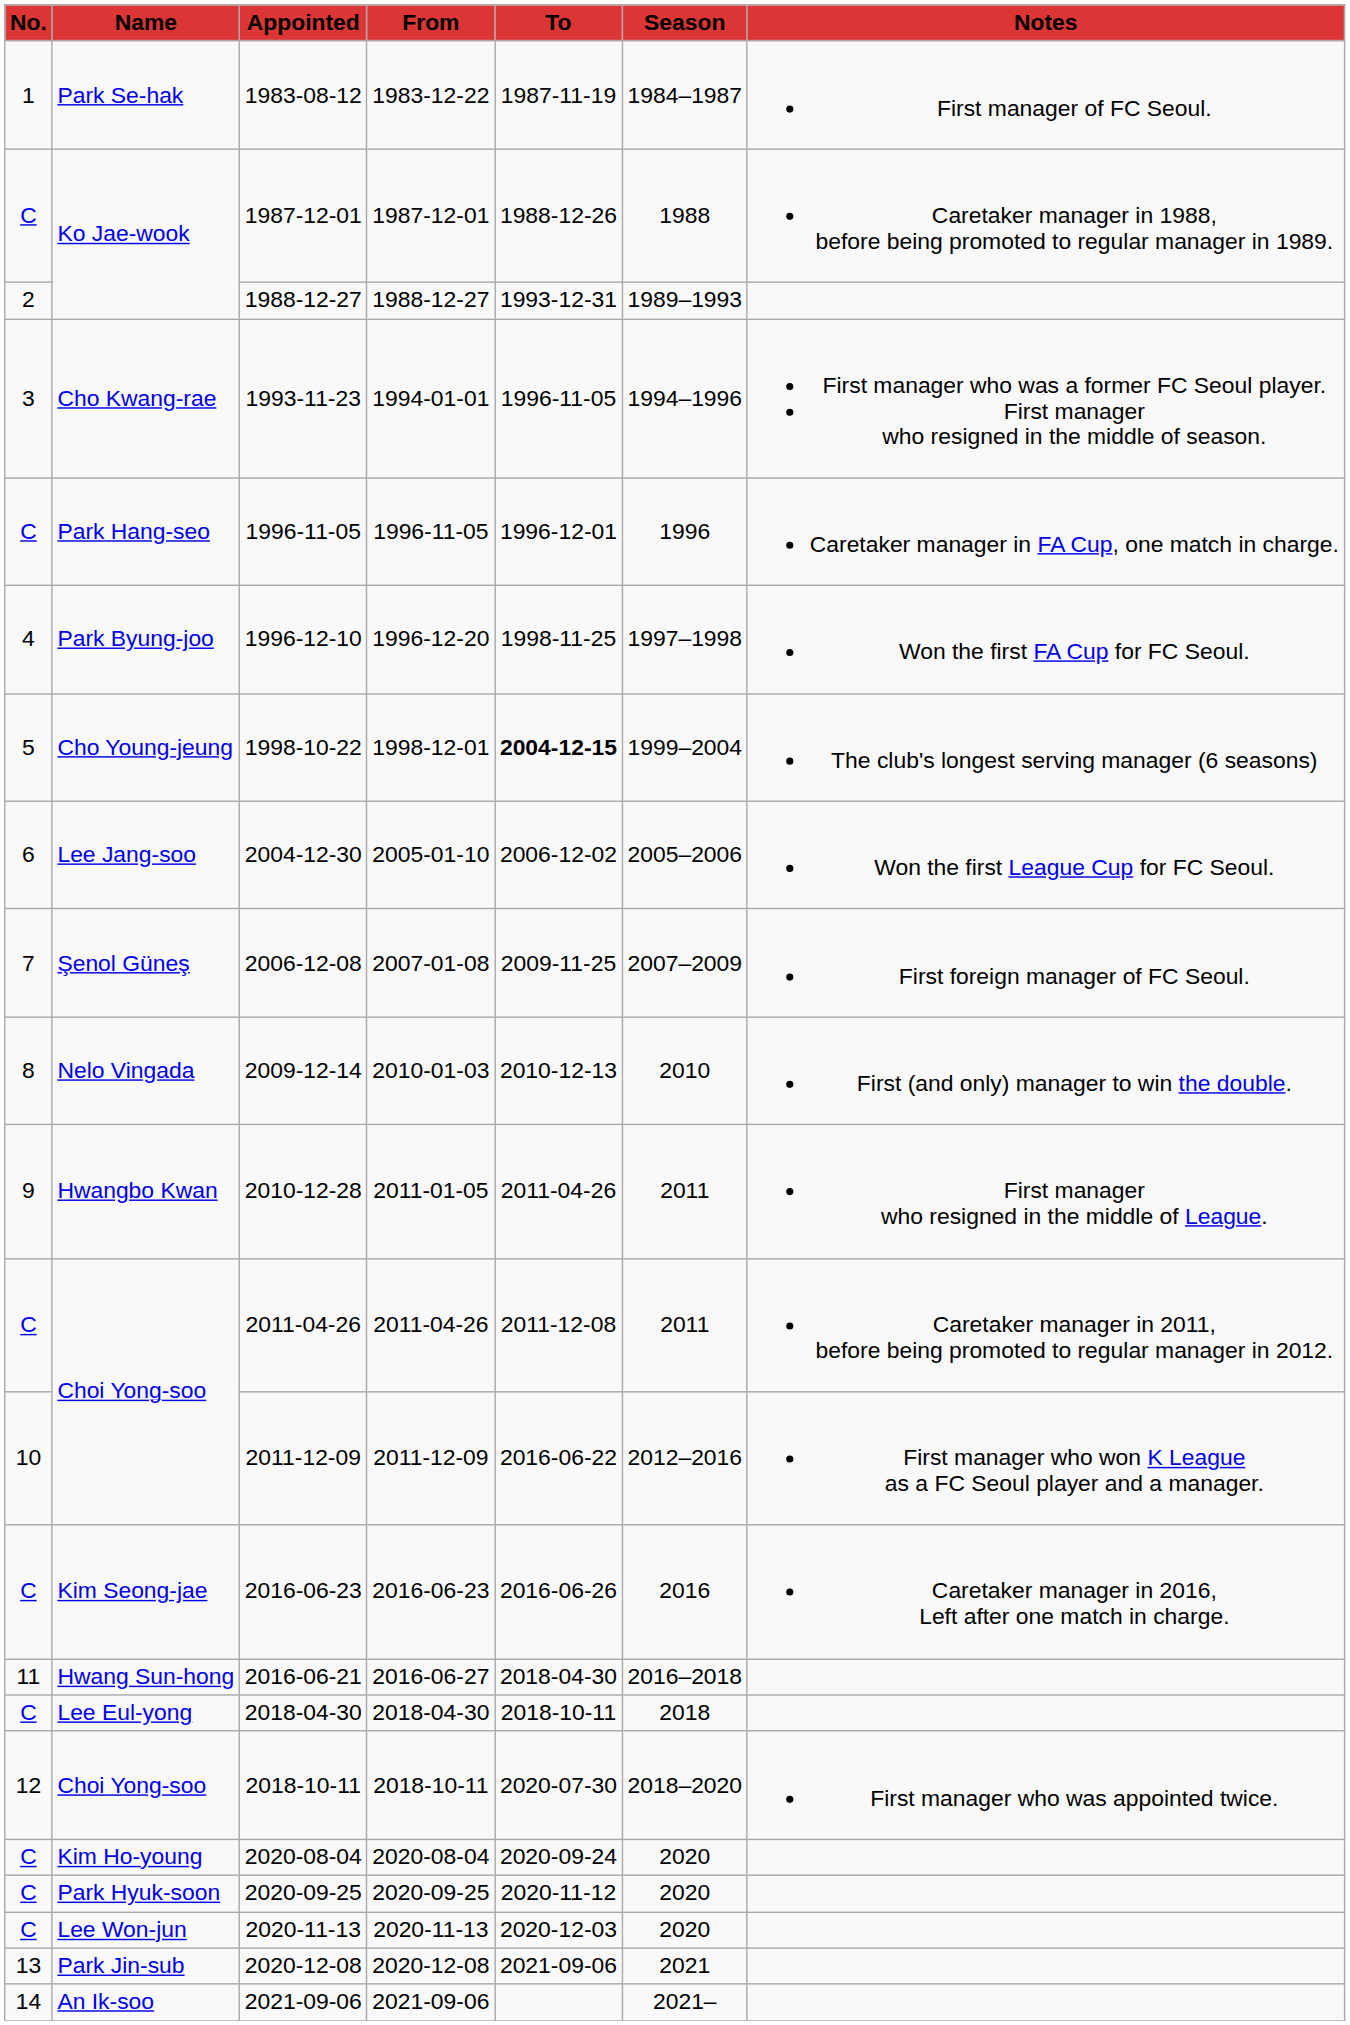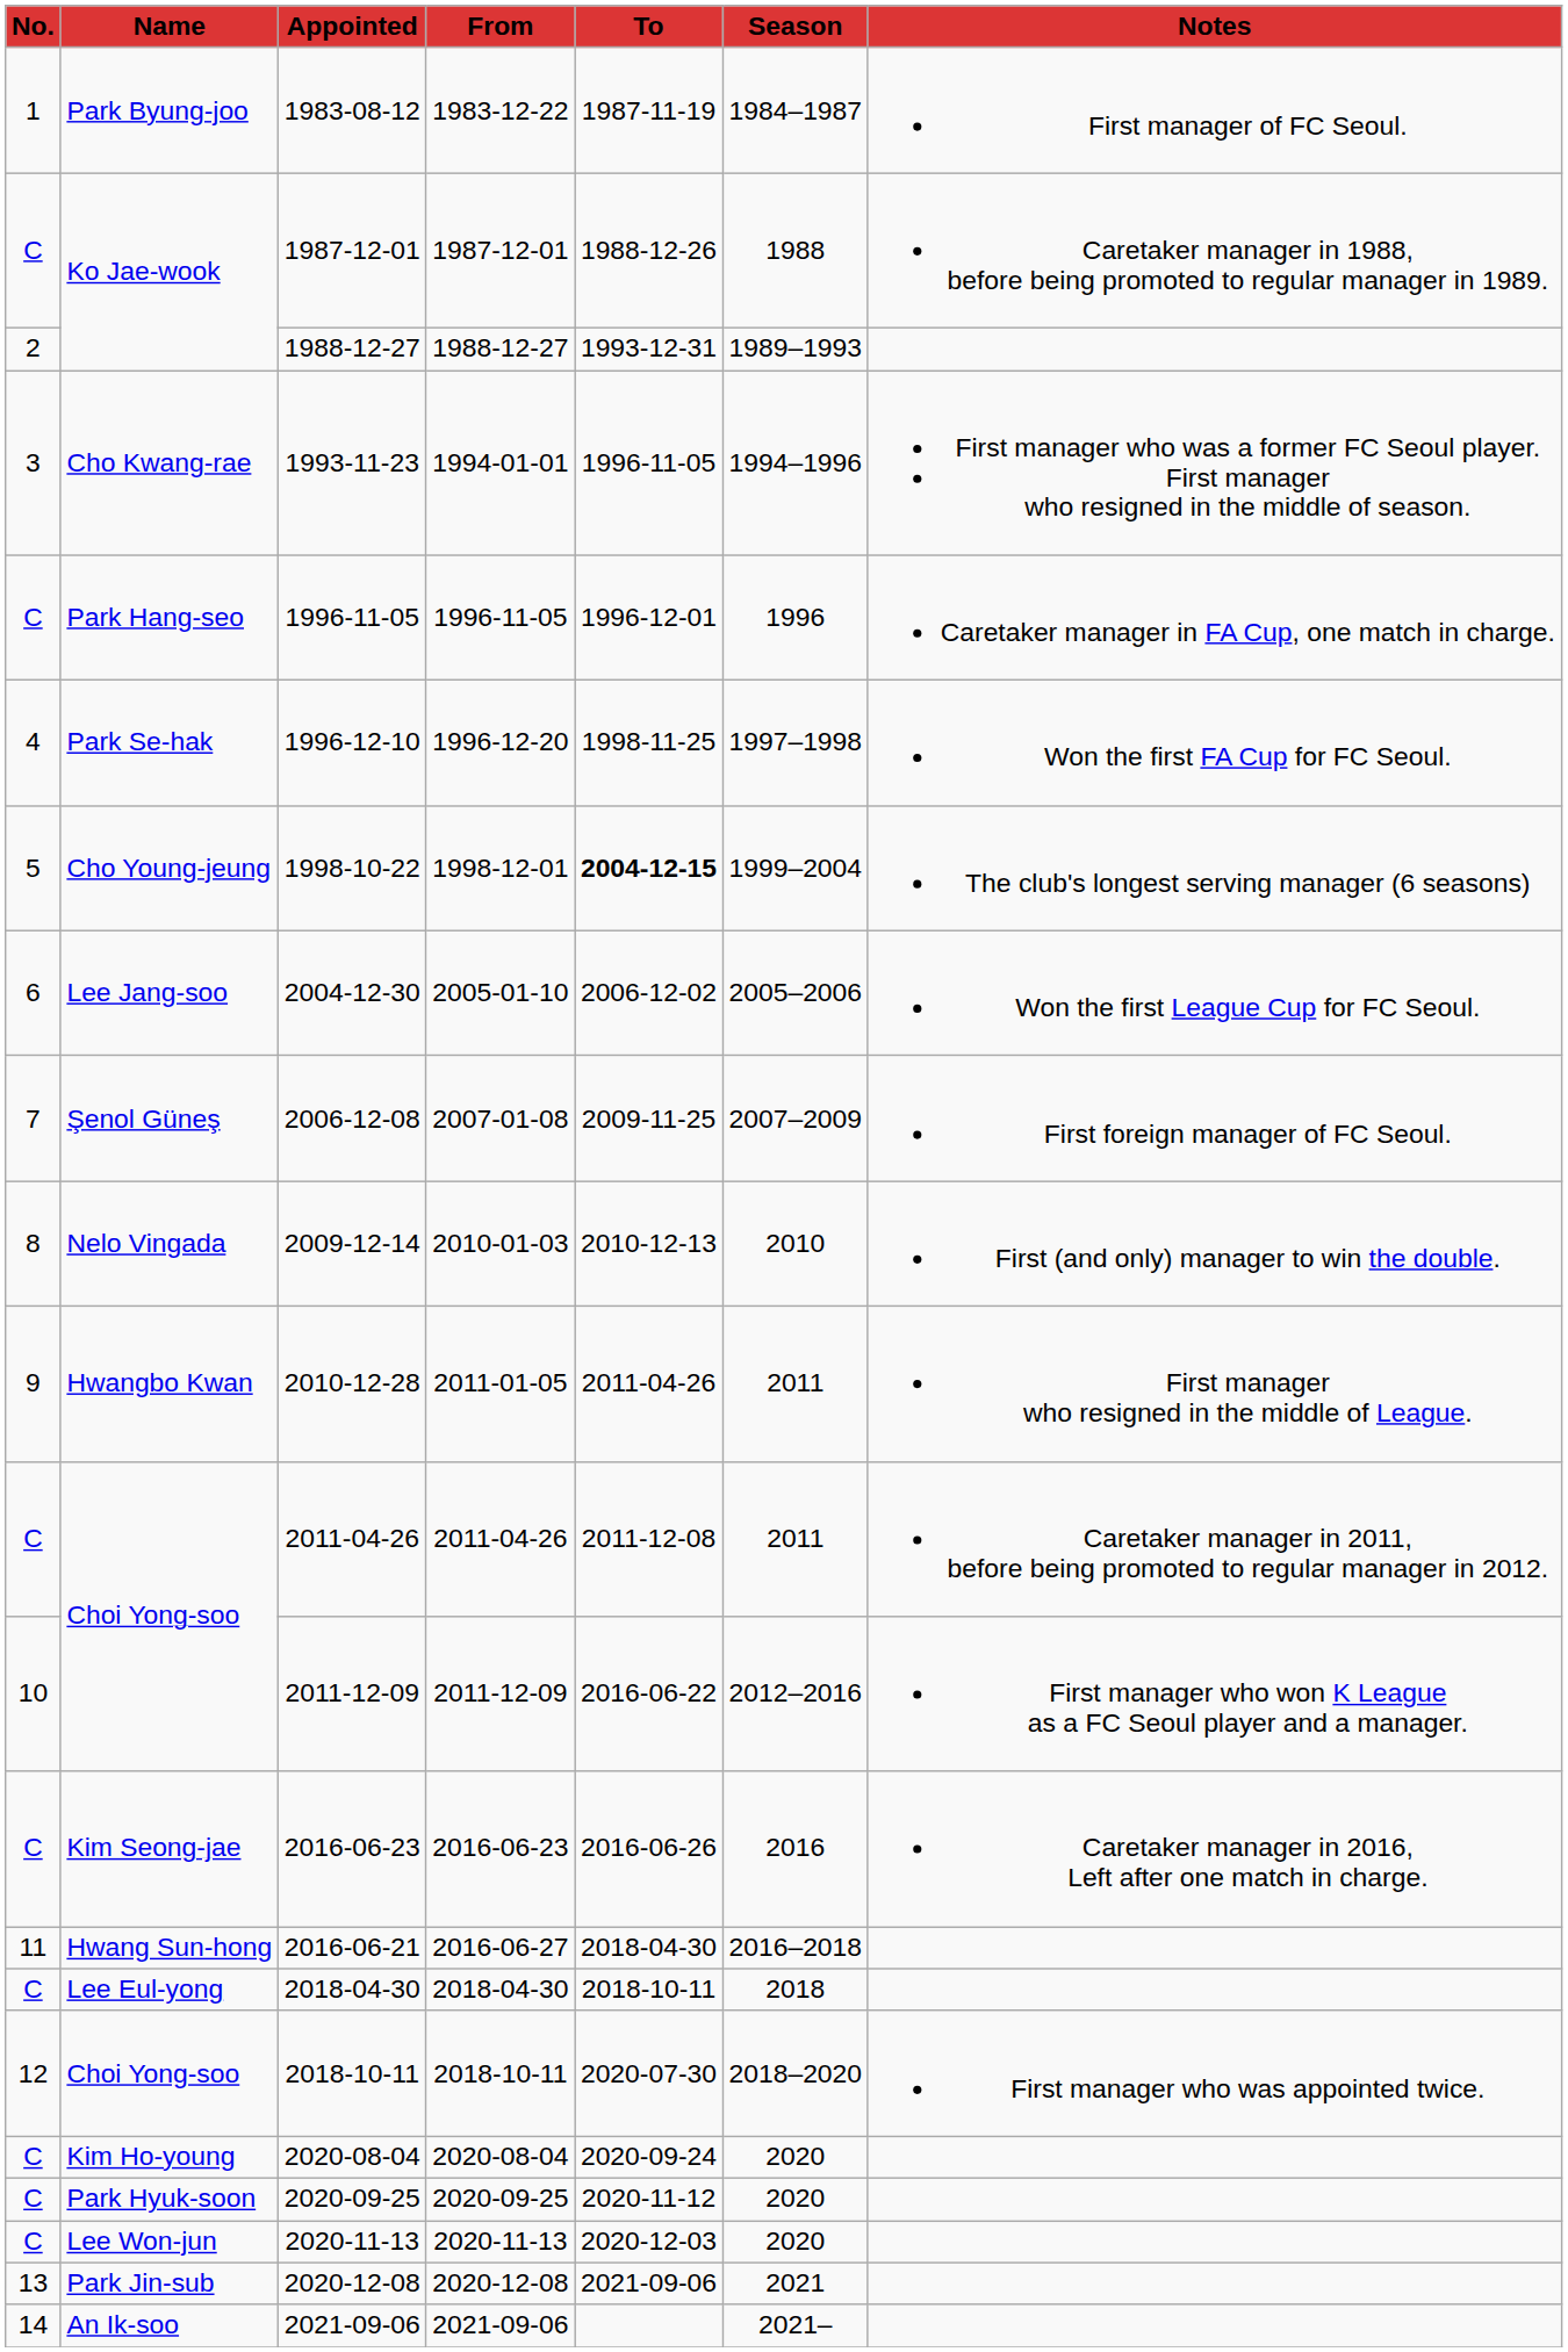 <table class="wikitable sortable" style="text-align:center; font-size:100%;">
 <tr>
 <th style="color:#000000; background:#DC3535;">No.</th>
 <th style="color:#000000; background:#DC3535;">Name</th>
 <th style="color:#000000; background:#DC3535;">Appointed</th>
 <th style="color:#000000; background:#DC3535;">From</th>
 <th style="color:#000000; background:#DC3535;">To</th>
 <th style="color:#000000; background:#DC3535;">Season</th>
 <th style="color:#000000; background:#DC3535;">Notes</th>
 </tr>
 <tr>
 <td>1</td>
-<td align=left> <a href='#'>Park Se-hak</a></td>
+<td align=left> <a href='#'>Park Byung-joo</a></td>
 <td>1983-08-12</td>
 <td>1983-12-22</td>
 <td>1987-11-19</td>
 <td>1984–1987</td>
 <td><br><ul><li>First manager of FC Seoul.</li></ul></td>
 </tr>
 <tr>
 <td><a href='#'>C</a></td>
 <td rowspan="2" align=left> <a href='#'>Ko Jae-wook</a></td>
 <td>1987-12-01</td>
 <td>1987-12-01</td>
 <td>1988-12-26</td>
 <td>1988</td>
 <td><br><ul><li>Caretaker manager in 1988,<br>before being promoted to regular manager in 1989.</li></ul></td>
 </tr>
 <tr>
 <td>2</td>
 <td>1988-12-27</td>
 <td>1988-12-27</td>
 <td>1993-12-31</td>
 <td>1989–1993</td>
 <td></td>
 </tr>
 <tr>
 <td>3</td>
 <td align=left> <a href='#'>Cho Kwang-rae</a></td>
 <td>1993-11-23</td>
 <td>1994-01-01</td>
 <td>1996-11-05</td>
 <td>1994–1996</td>
 <td><br><ul><li>First manager who was a former FC Seoul player.</li><li>First manager<br>who resigned in the middle of season.</li></ul></td>
 </tr>
 <tr>
 <td><a href='#'>C</a></td>
 <td align=left> <a href='#'>Park Hang-seo</a></td>
 <td>1996-11-05</td>
 <td>1996-11-05</td>
 <td>1996-12-01</td>
 <td>1996</td>
 <td><br><ul><li>Caretaker manager in <a href='#'>FA Cup</a>, one match in charge.</li></ul></td>
 </tr>
 <tr>
 <td>4</td>
-<td align=left> <a href='#'>Park Byung-joo</a></td>
+<td align=left> <a href='#'>Park Se-hak</a></td>
 <td>1996-12-10</td>
 <td>1996-12-20</td>
 <td>1998-11-25</td>
 <td>1997–1998</td>
 <td><br><ul><li>Won the first <a href='#'>FA Cup</a> for FC Seoul.</li></ul></td>
 </tr>
 <tr>
 <td>5</td>
 <td align=left> <a href='#'>Cho Young-jeung</a></td>
 <td>1998-10-22</td>
 <td>1998-12-01</td>
 <td><strong>2004-12-15</strong></td>
 <td>1999–2004</td>
 <td><br><ul><li>The club's longest serving manager (6 seasons)</li></ul></td>
 </tr>
 <tr>
 <td>6</td>
 <td align=left> <a href='#'>Lee Jang-soo</a></td>
 <td>2004-12-30</td>
 <td>2005-01-10</td>
 <td>2006-12-02</td>
 <td>2005–2006</td>
 <td><br><ul><li>Won the first <a href='#'>League Cup</a> for FC Seoul.</li></ul></td>
 </tr>
 <tr>
 <td>7</td>
 <td align=left> <a href='#'>Şenol Güneş</a></td>
 <td>2006-12-08</td>
 <td>2007-01-08</td>
 <td>2009-11-25</td>
 <td>2007–2009</td>
 <td><br><ul><li>First foreign manager of FC Seoul.</li></ul></td>
 </tr>
 <tr>
 <td>8</td>
 <td align=left> <a href='#'>Nelo Vingada</a></td>
 <td>2009-12-14</td>
 <td>2010-01-03</td>
 <td>2010-12-13</td>
 <td>2010</td>
 <td><br><ul><li>First (and only) manager to win <a href='#'>the double</a>.</li></ul></td>
 </tr>
 <tr>
 <td>9</td>
 <td align=left> <a href='#'>Hwangbo Kwan</a></td>
 <td>2010-12-28</td>
 <td>2011-01-05</td>
 <td>2011-04-26</td>
 <td>2011</td>
 <td><br><ul><li>First manager<br>who resigned in the middle of <a href='#'>League</a>.</li></ul></td>
 </tr>
 <tr>
 <td><a href='#'>C</a></td>
 <td rowspan="2" align=left> <a href='#'>Choi Yong-soo</a></td>
 <td>2011-04-26</td>
 <td>2011-04-26</td>
 <td>2011-12-08</td>
 <td>2011</td>
 <td><br><ul><li>Caretaker manager in 2011,<br>before being promoted to regular manager in 2012.</li></ul></td>
 </tr>
 <tr>
 <td>10</td>
 <td>2011-12-09</td>
 <td>2011-12-09</td>
 <td>2016-06-22</td>
 <td>2012–2016</td>
 <td><br><ul><li>First manager who won <a href='#'>K League</a> <br>as a FC Seoul player and a manager.</li></ul></td>
 </tr>
 <tr>
 <td><a href='#'>C</a></td>
 <td align=left> <a href='#'>Kim Seong-jae</a></td>
 <td>2016-06-23</td>
 <td>2016-06-23</td>
 <td>2016-06-26</td>
 <td>2016</td>
 <td><br><ul><li>Caretaker manager in 2016,<br>Left after one match in charge.</li></ul></td>
 </tr>
 <tr>
 <td>11</td>
 <td align=left> <a href='#'>Hwang Sun-hong</a></td>
 <td>2016-06-21</td>
 <td>2016-06-27</td>
 <td>2018-04-30</td>
 <td>2016–2018</td>
 <td></td>
 </tr>
 <tr>
 <td><a href='#'>C</a></td>
 <td align=left> <a href='#'>Lee Eul-yong</a></td>
 <td>2018-04-30</td>
 <td>2018-04-30</td>
 <td>2018-10-11</td>
 <td>2018</td>
 <td></td>
 </tr>
 <tr>
 <td>12</td>
 <td align=left> <a href='#'>Choi Yong-soo</a></td>
 <td>2018-10-11</td>
 <td>2018-10-11</td>
 <td>2020-07-30</td>
 <td>2018–2020</td>
 <td><br><ul><li>First manager who was appointed twice.</li></ul></td>
 </tr>
 <tr>
 <td><a href='#'>C</a></td>
 <td align=left> <a href='#'>Kim Ho-young</a></td>
 <td>2020-08-04</td>
 <td>2020-08-04</td>
 <td>2020-09-24</td>
 <td>2020</td>
 <td></td>
 </tr>
 <tr>
 <td><a href='#'>C</a></td>
 <td align=left> <a href='#'>Park Hyuk-soon</a></td>
 <td>2020-09-25</td>
 <td>2020-09-25</td>
 <td>2020-11-12</td>
 <td>2020</td>
 <td></td>
 </tr>
 <tr>
 <td><a href='#'>C</a></td>
 <td align=left> <a href='#'>Lee Won-jun</a></td>
 <td>2020-11-13</td>
 <td>2020-11-13</td>
 <td>2020-12-03</td>
 <td>2020</td>
 <td></td>
 </tr>
 <tr>
 <td>13</td>
 <td align=left> <a href='#'>Park Jin-sub</a></td>
 <td>2020-12-08</td>
 <td>2020-12-08</td>
 <td>2021-09-06</td>
 <td>2021</td>
 <td></td>
 </tr>
 <tr>
 <td>14</td>
 <td align=left> <a href='#'>An Ik-soo</a></td>
 <td>2021-09-06</td>
 <td>2021-09-06</td>
 <td></td>
 <td>2021–</td>
 <td></td>
 </tr>
 </table>
